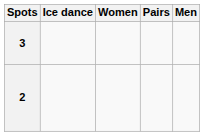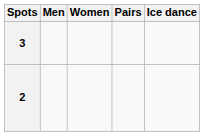 <table class="wikitable unsortable" style="text-align:left;">
 <tr>
 <th scope="col">Spots</th>
-<th scope="col">Ice dance</th>
+<th scope="col">Men</th>
 <th scope="col">Women</th>
 <th scope="col">Pairs</th>
-<th scope="col">Men</th>
+<th scope="col">Ice dance</th>
 </tr>
 <tr>
 <th scope="row">3</th>
 <td valign="top"><br></td>
 <td valign="top"><br><br><br></td>
 <td valign="top"><br><br></td>
 <td valign="top"><br></td>
 </tr>
 <tr>
 <th scope="row">2</th>
-<td valign="top"><br><br><br><br></td>
+<td valign="top"><br><br><br></td>
 <td valign="top"><br><br></td>
 <td valign="top"><br><br><br><br><br></td>
-<td valign="top"><br><br><br></td>
+<td valign="top"><br><br><br><br></td>
 </tr>
 </table>
